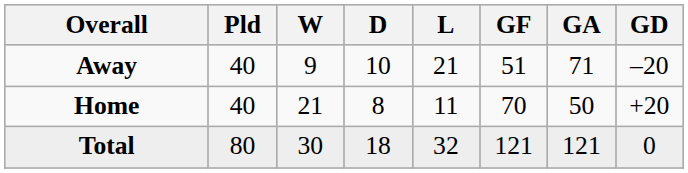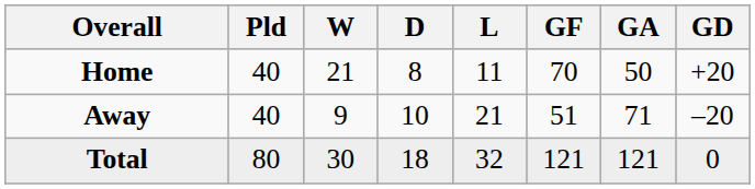 <table class="wikitable" style="text-align: center;">
 <tr>
 <th width="120">Overall</th>
 <th width="35">Pld</th>
 <th width="35">W</th>
 <th width="35">D</th>
 <th width="35">L</th>
 <th width="35">GF</th>
 <th width="35">GA</th>
 <th width="35">GD</th>
 </tr>
 <tr>
+<td><strong>Home</strong></td>
+<td>40</td>
+<td>21</td>
+<td>8</td>
+<td>11</td>
+<td>70</td>
+<td>50</td>
+<td>+20</td>
+</tr>
+<tr>
 <td><strong>Away</strong></td>
 <td>40</td>
 <td>9</td>
 <td>10</td>
 <td>21</td>
 <td>51</td>
 <td>71</td>
 <td>–20</td>
-</tr>
-<tr>
-<td><strong>Home</strong></td>
-<td>40</td>
-<td>21</td>
-<td>8</td>
-<td>11</td>
-<td>70</td>
-<td>50</td>
-<td>+20</td>
 </tr>
 <tr bgcolor=#EEEEEE>
 <td><strong>Total</strong></td>
 <td><strong></strong>80</td>
 <td><strong></strong>30</td>
 <td><em></em>18</td>
 <td><em></em>32</td>
 <td><strong></strong>121</td>
 <td><strong></strong>121</td>
 <td><em></em>0</td>
 </tr>
 </table>
